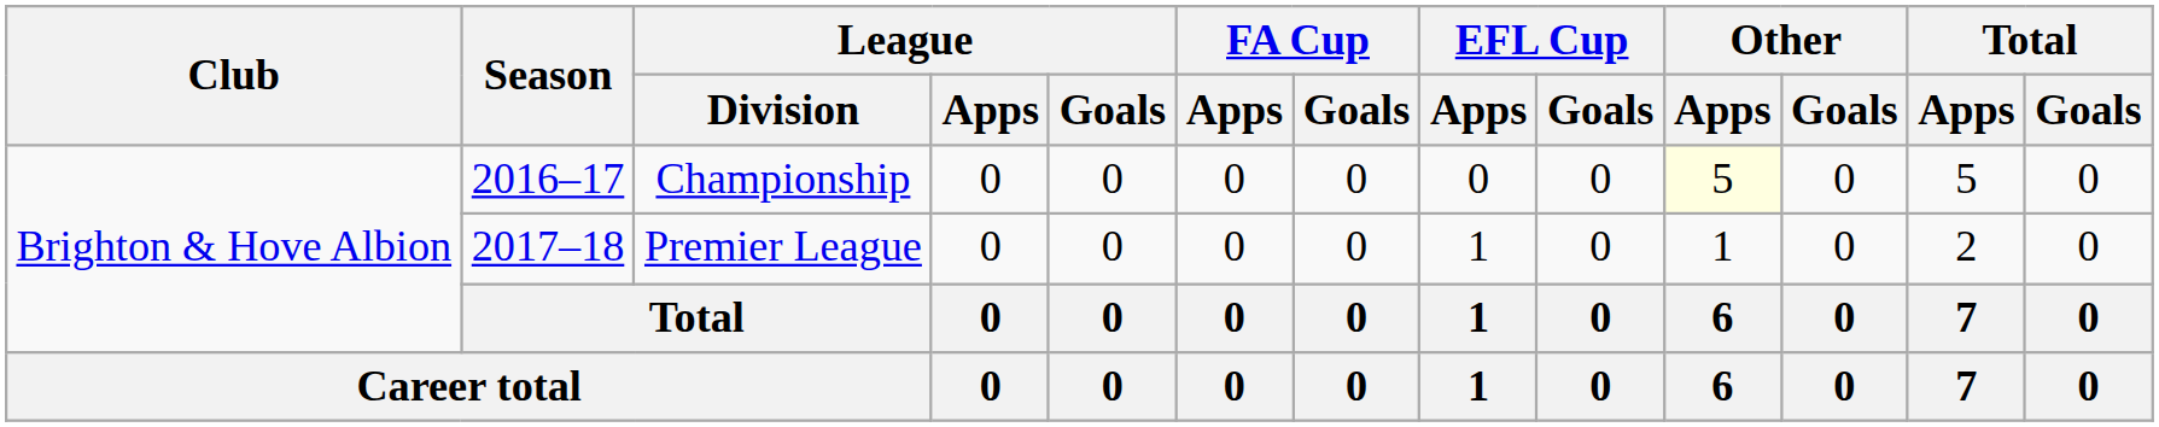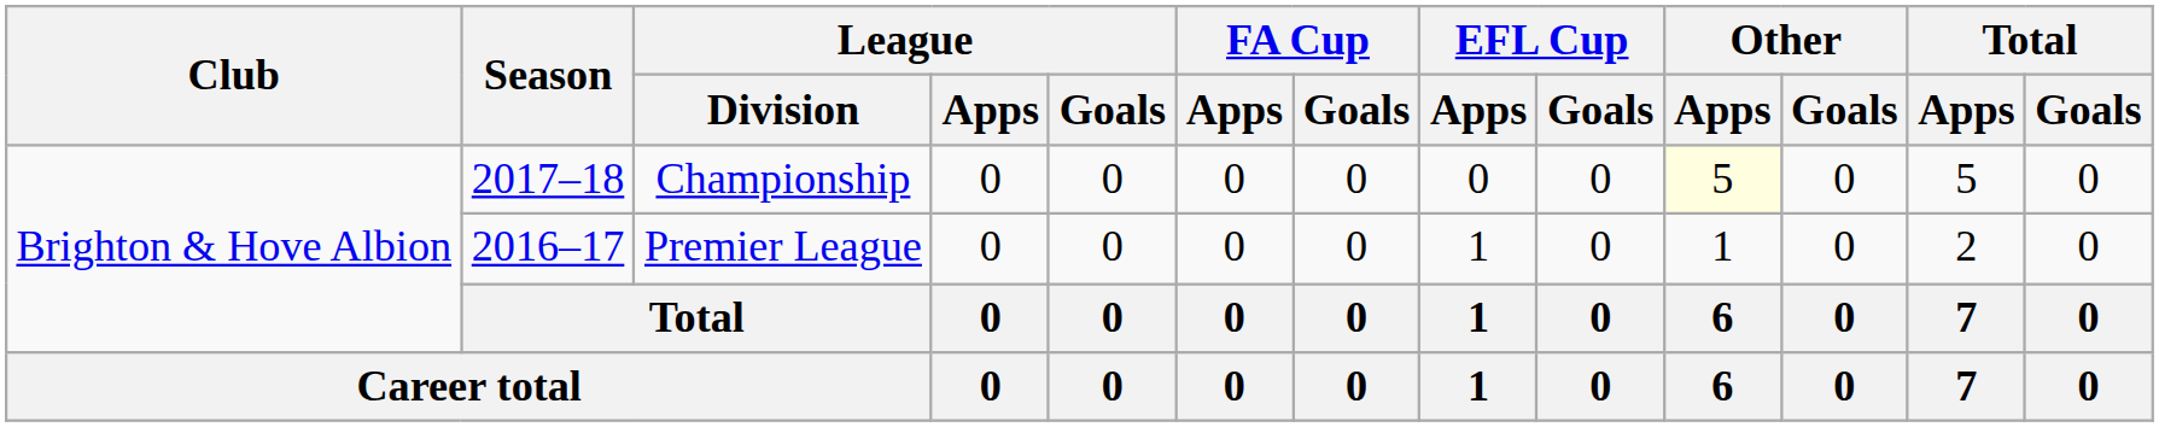 <table class="wikitable" style="text-align: center;">
 <tr>
 <th rowspan="2">Club</th>
 <th rowspan="2">Season</th>
 <th colspan="3">League</th>
 <th colspan="2"><a href='#'>FA Cup</a></th>
 <th colspan="2"><a href='#'>EFL Cup</a></th>
 <th colspan="2">Other</th>
 <th colspan="2">Total</th>
 </tr>
 <tr>
 <th>Division</th>
 <th>Apps</th>
 <th>Goals</th>
 <th>Apps</th>
 <th>Goals</th>
 <th>Apps</th>
 <th>Goals</th>
 <th>Apps</th>
 <th>Goals</th>
 <th>Apps</th>
 <th>Goals</th>
 </tr>
 <tr>
 <td rowspan="3"><a href='#'>Brighton & Hove Albion</a></td>
-<td><a href='#'>2016–17</a></td>
+<td><a href='#'>2017–18</a></td>
 <td><a href='#'>Championship</a></td>
 <td>0</td>
 <td>0</td>
 <td>0</td>
 <td>0</td>
 <td>0</td>
 <td>0</td>
 <td style="background: lightyellow;">5</td>
 <td>0</td>
 <td>5</td>
 <td>0</td>
 </tr>
 <tr>
-<td><a href='#'>2017–18</a></td>
+<td><a href='#'>2016–17</a></td>
 <td><a href='#'>Premier League</a></td>
 <td>0</td>
 <td>0</td>
 <td>0</td>
 <td>0</td>
 <td>1</td>
 <td>0</td>
 <td>1</td>
 <td>0</td>
 <td>2</td>
 <td>0</td>
 </tr>
 <tr>
 <th colspan="2">Total</th>
 <th>0</th>
 <th>0</th>
 <th>0</th>
 <th>0</th>
 <th>1</th>
 <th>0</th>
 <th>6</th>
 <th>0</th>
 <th>7</th>
 <th>0</th>
 </tr>
 <tr>
 <th colspan="3">Career total</th>
 <th>0</th>
 <th>0</th>
 <th>0</th>
 <th>0</th>
 <th>1</th>
 <th>0</th>
 <th>6</th>
 <th>0</th>
 <th>7</th>
 <th>0</th>
 </tr>
 </table>
